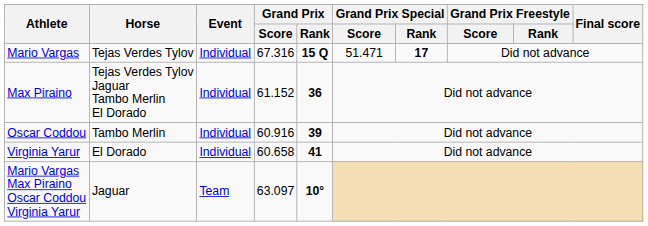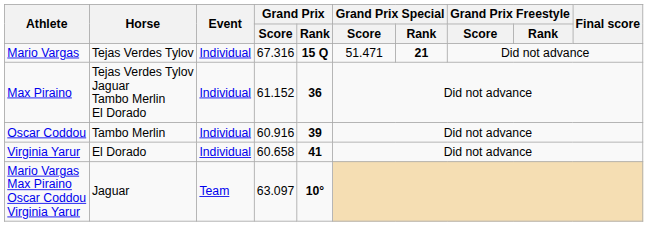 <table class="wikitable" border="1" style="font-size:90%">
 <tr>
 <th rowspan=2>Athlete</th>
 <th rowspan=2>Horse</th>
 <th rowspan=2>Event</th>
 <th colspan=2>Grand Prix</th>
 <th colspan=2>Grand Prix Special</th>
 <th colspan=2>Grand Prix Freestyle</th>
 <th rowspan=2>Final score</th>
 </tr>
 <tr>
 <th>Score</th>
 <th>Rank</th>
 <th>Score</th>
 <th>Rank</th>
 <th>Score</th>
 <th>Rank</th>
 </tr>
 <tr>
 <td><a href='#'>Mario Vargas</a></td>
 <td>Tejas Verdes Tylov</td>
 <td><a href='#'>Individual</a></td>
 <td align=center>67.316</td>
 <td align=center><strong>15 Q</strong></td>
 <td align=center>51.471</td>
-<td align=center><strong>17</strong></td>
+<td align=center><strong>21</strong></td>
 <td align=center colspan="7">Did not advance</td>
 </tr>
 <tr>
 <td><a href='#'>Max Piraino</a></td>
 <td>Tejas Verdes Tylov<br>Jaguar<br>Tambo Merlin<br>El Dorado</td>
 <td><a href='#'>Individual</a></td>
 <td align=center>61.152</td>
 <td align=center><strong>36</strong></td>
 <td align=center colspan="7">Did not advance</td>
 </tr>
 <tr>
 <td><a href='#'>Oscar Coddou</a></td>
 <td>Tambo Merlin</td>
 <td><a href='#'>Individual</a></td>
 <td align=center>60.916</td>
 <td align=center><strong>39</strong></td>
 <td align=center colspan="7">Did not advance</td>
 </tr>
 <tr>
 <td><a href='#'>Virginia Yarur</a></td>
 <td>El Dorado</td>
 <td><a href='#'>Individual</a></td>
 <td align=center>60.658</td>
 <td align=center><strong>41</strong></td>
 <td align=center colspan="7">Did not advance</td>
 </tr>
 <tr>
 <td><a href='#'>Mario Vargas</a><br><a href='#'>Max Piraino</a><br><a href='#'>Oscar Coddou</a><br><a href='#'>Virginia Yarur</a></td>
 <td>Jaguar</td>
 <td><a href='#'>Team</a></td>
 <td align=center>63.097</td>
 <td align=center><strong>10°</strong></td>
 <td colspan=5 bgcolor=wheat></td>
 </tr>
 </table>
